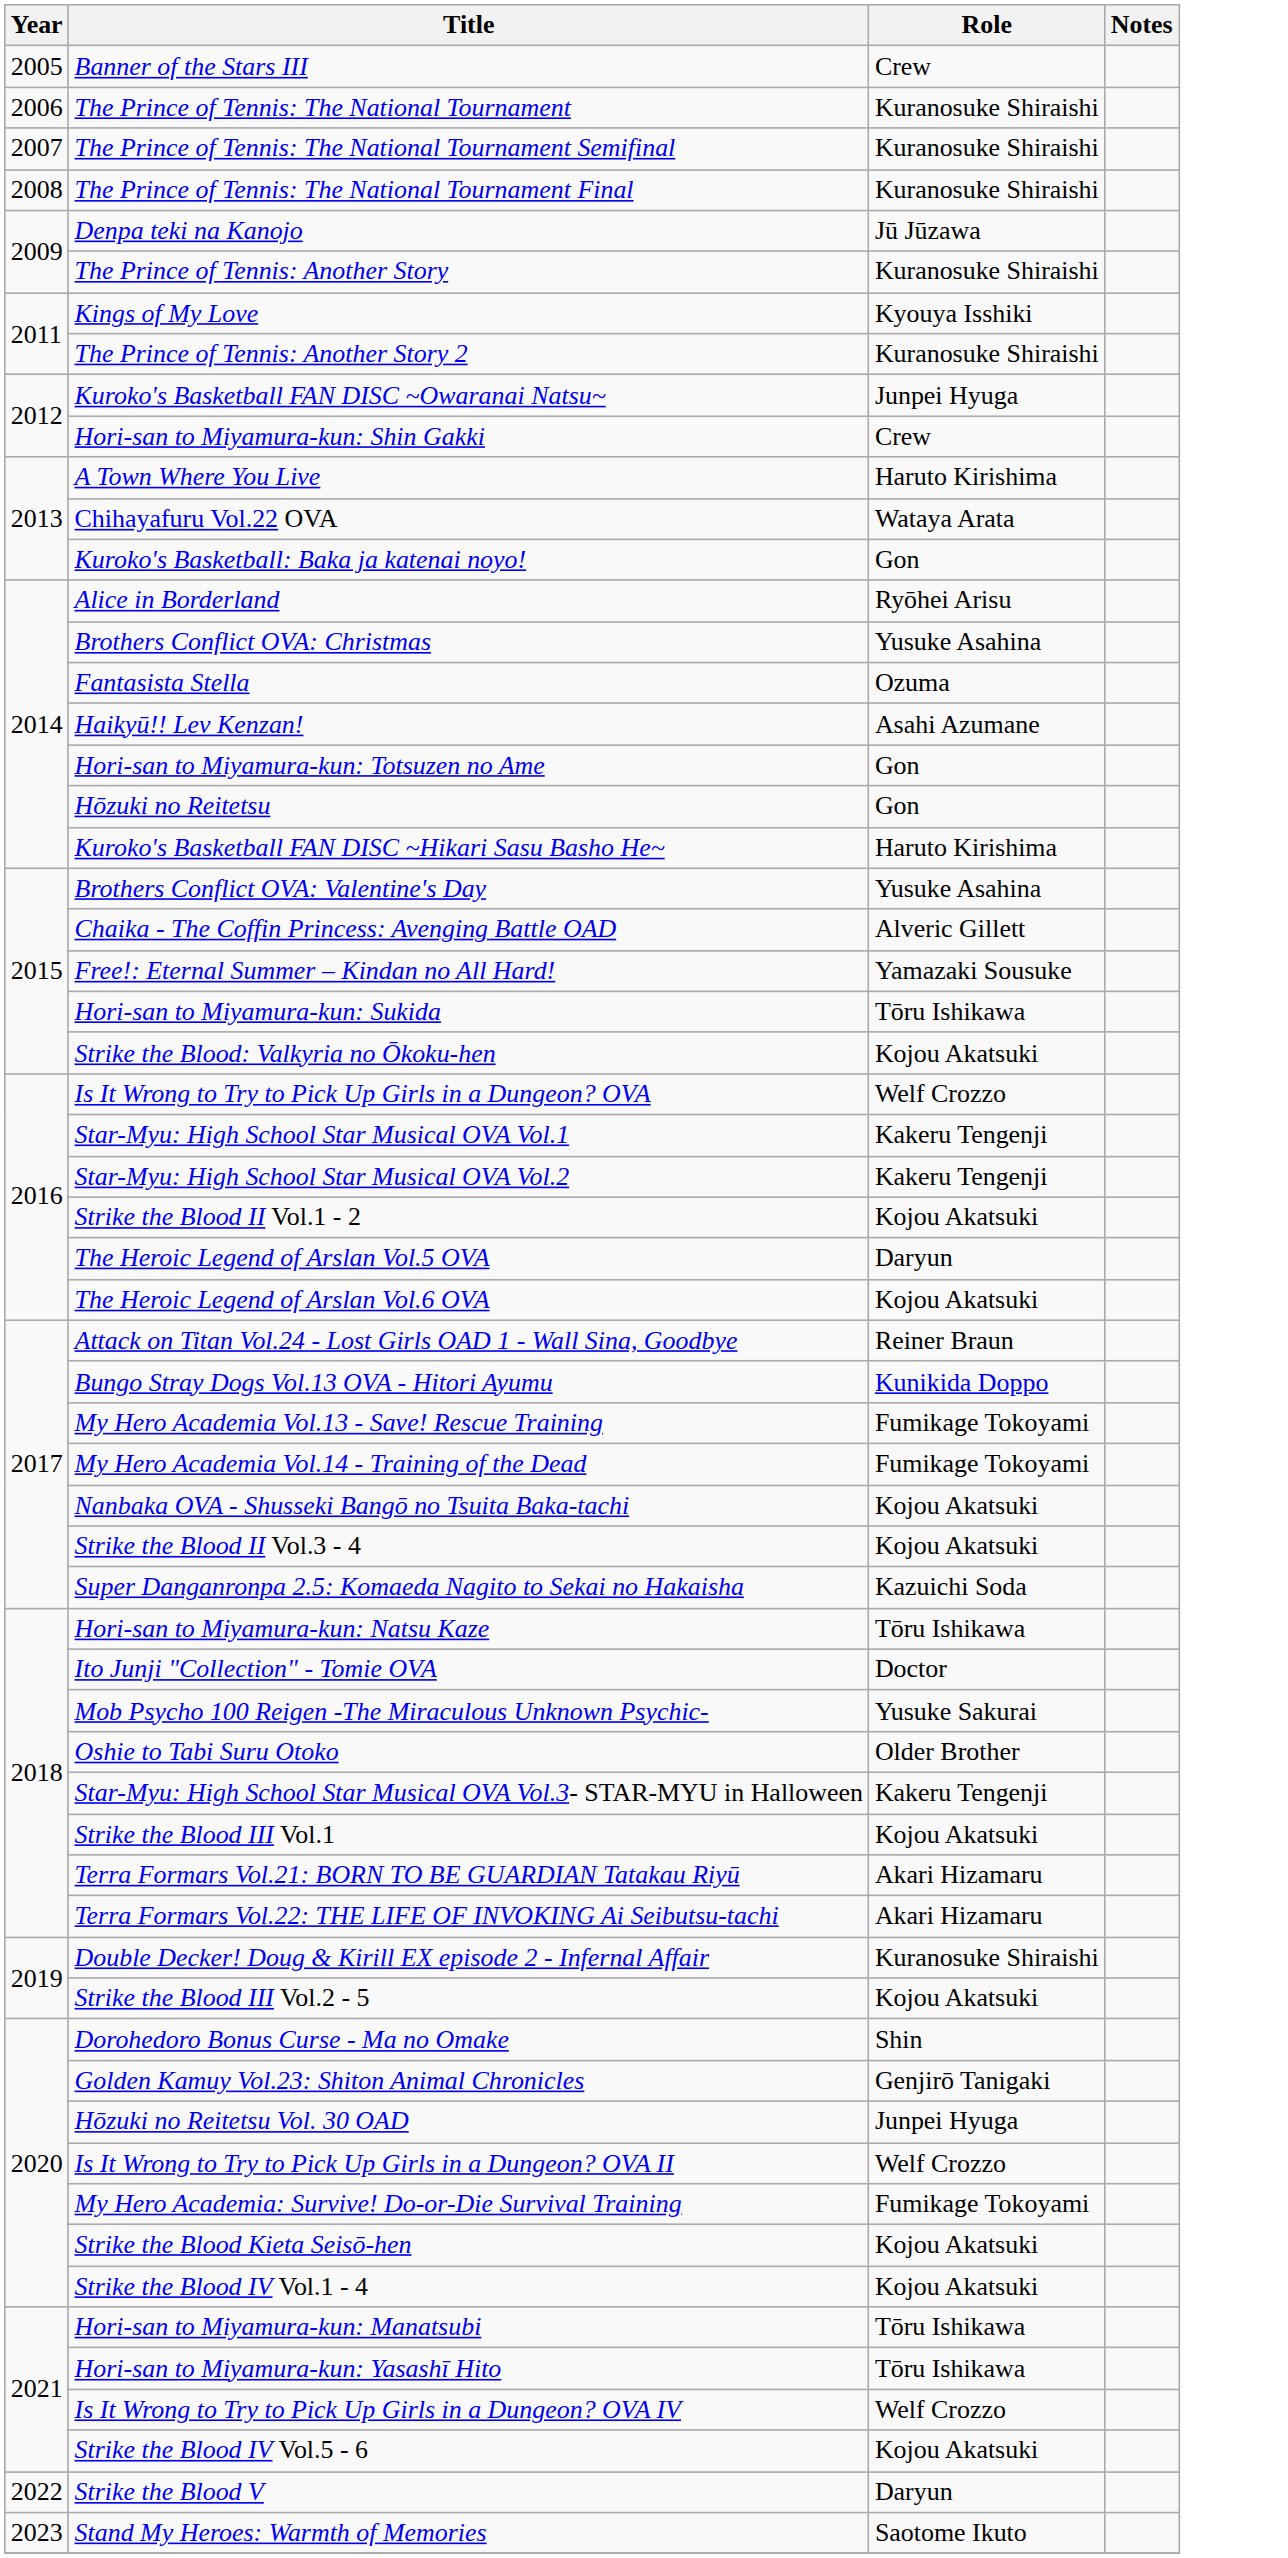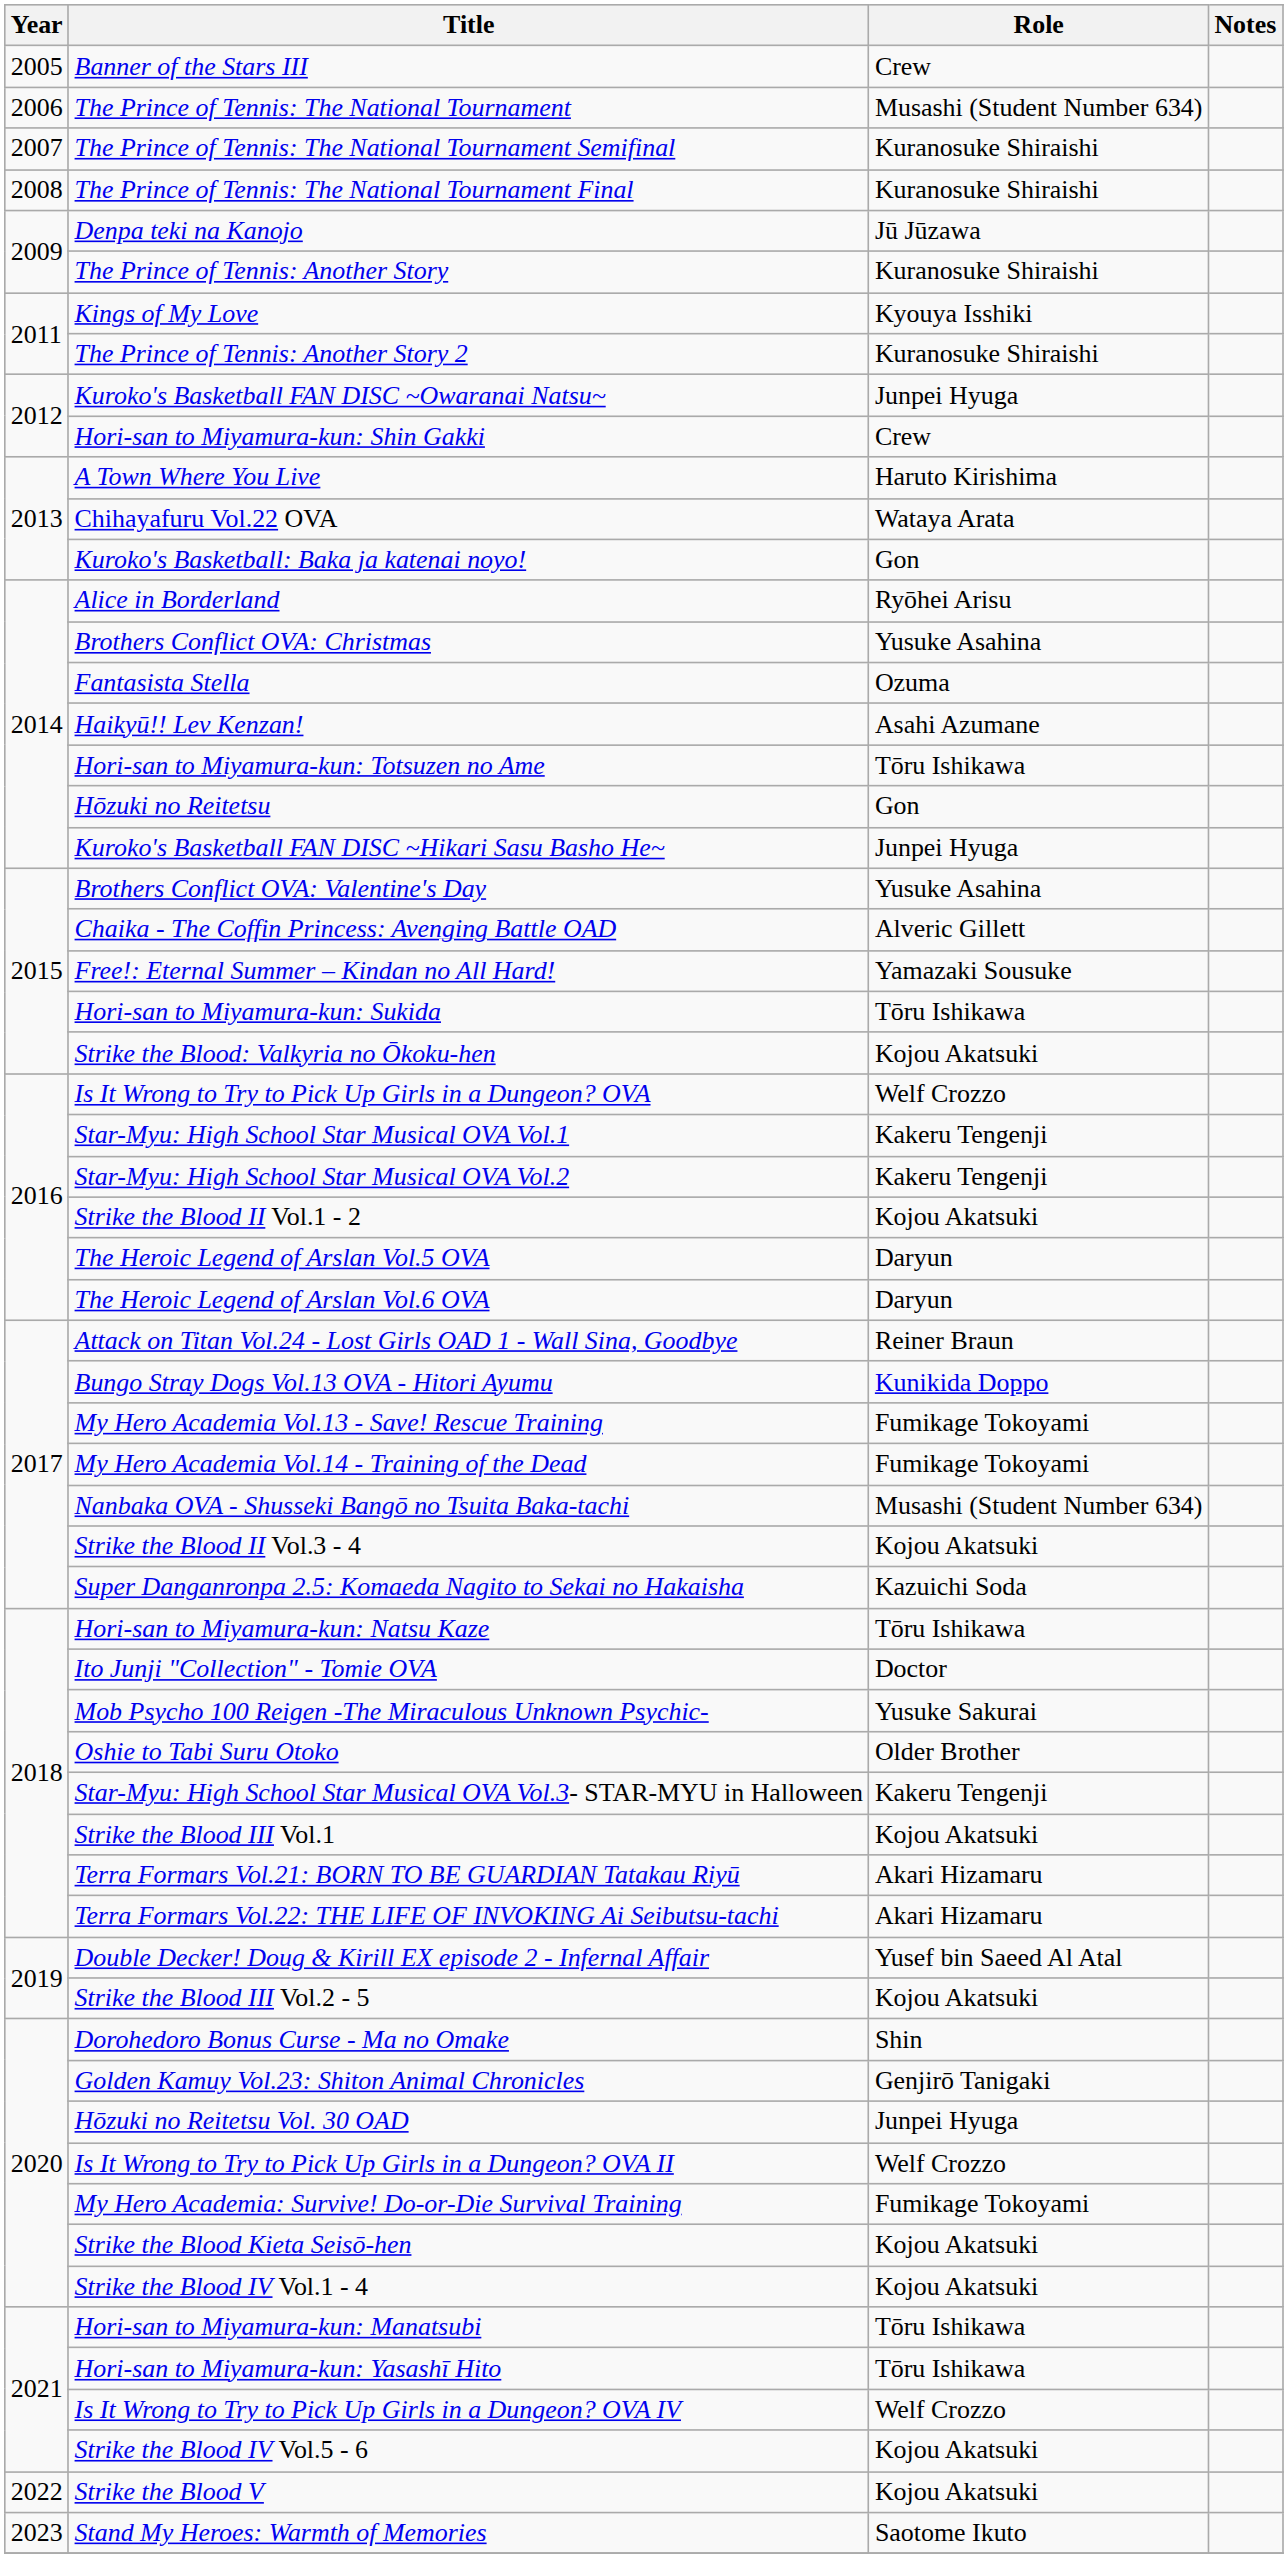 <table class="wikitable">
 <tr>
 <th>Year</th>
 <th>Title</th>
 <th>Role</th>
 <th>Notes</th>
 </tr>
 <tr>
 <td>2005</td>
 <td><em><a href='#'>Banner of the Stars III</a></em></td>
 <td>Crew</td>
 <td></td>
 </tr>
 <tr>
 <td>2006</td>
 <td><em><a href='#'>The Prince of Tennis: The National Tournament</a></em></td>
-<td>Kuranosuke Shiraishi</td>
+<td>Musashi (Student Number 634)</td>
 <td></td>
 </tr>
 <tr>
 <td>2007</td>
 <td><em><a href='#'>The Prince of Tennis: The National Tournament Semifinal</a></em></td>
 <td>Kuranosuke Shiraishi</td>
 <td></td>
 </tr>
 <tr>
 <td>2008</td>
 <td><em><a href='#'>The Prince of Tennis: The National Tournament Final</a></em></td>
 <td>Kuranosuke Shiraishi</td>
 <td></td>
 </tr>
 <tr>
 <td rowspan="2">2009</td>
 <td><em><a href='#'>Denpa teki na Kanojo</a></em></td>
 <td>Jū Jūzawa</td>
 <td></td>
 </tr>
 <tr>
 <td><em><a href='#'>The Prince of Tennis: Another Story</a></em></td>
 <td>Kuranosuke Shiraishi</td>
 <td></td>
 </tr>
 <tr>
 <td rowspan="2">2011</td>
 <td><em><a href='#'>Kings of My Love</a></em></td>
 <td>Kyouya Isshiki</td>
 <td></td>
 </tr>
 <tr>
 <td><em><a href='#'>The Prince of Tennis: Another Story 2</a></em></td>
 <td>Kuranosuke Shiraishi</td>
 <td></td>
 </tr>
 <tr>
 <td rowspan="2">2012</td>
 <td><em><a href='#'>Kuroko's Basketball FAN DISC ~Owaranai Natsu~</a></em></td>
 <td>Junpei Hyuga</td>
 <td></td>
 </tr>
 <tr>
 <td><em><a href='#'>Hori-san to Miyamura-kun: Shin Gakki</a></em></td>
 <td>Crew</td>
 <td></td>
 </tr>
 <tr>
 <td rowspan="3">2013</td>
 <td><em><a href='#'>A Town Where You Live</a></em></td>
 <td>Haruto Kirishima</td>
 <td></td>
 </tr>
 <tr>
 <td><a href='#'>Chihayafuru Vol.22</a> OVA</td>
 <td>Wataya Arata</td>
 <td></td>
 </tr>
 <tr>
 <td><em><a href='#'>Kuroko's Basketball: Baka ja katenai noyo!</a></em></td>
 <td>Gon</td>
 <td></td>
 </tr>
 <tr>
 <td rowspan="7">2014</td>
 <td><em><a href='#'>Alice in Borderland</a></em></td>
 <td>Ryōhei Arisu</td>
 <td></td>
 </tr>
 <tr>
 <td><em><a href='#'>Brothers Conflict OVA: Christmas</a></em></td>
 <td>Yusuke Asahina</td>
 <td></td>
 </tr>
 <tr>
 <td><em><a href='#'>Fantasista Stella</a></em></td>
 <td>Ozuma</td>
 <td></td>
 </tr>
 <tr>
 <td><em><a href='#'>Haikyū!! Lev Kenzan!</a></em></td>
 <td>Asahi Azumane</td>
 <td></td>
 </tr>
 <tr>
 <td><em><a href='#'>Hori-san to Miyamura-kun: Totsuzen no Ame</a></em></td>
-<td>Gon</td>
+<td>Tōru Ishikawa</td>
 <td></td>
 </tr>
 <tr>
 <td><em><a href='#'>Hōzuki no Reitetsu</a></em></td>
 <td>Gon</td>
 <td></td>
 </tr>
 <tr>
 <td><em><a href='#'>Kuroko's Basketball FAN DISC ~Hikari Sasu Basho He~</a></em></td>
-<td>Haruto Kirishima</td>
+<td>Junpei Hyuga</td>
 <td></td>
 </tr>
 <tr>
 <td rowspan="5">2015</td>
 <td><em><a href='#'>Brothers Conflict OVA: Valentine's Day</a></em></td>
 <td>Yusuke Asahina</td>
 <td></td>
 </tr>
 <tr>
 <td><em><a href='#'>Chaika - The Coffin Princess: Avenging Battle OAD</a></em></td>
 <td>Alveric Gillett</td>
 <td></td>
 </tr>
 <tr>
 <td><em><a href='#'>Free!: Eternal Summer – Kindan no All Hard!</a></em></td>
 <td>Yamazaki Sousuke</td>
 <td></td>
 </tr>
 <tr>
 <td><em><a href='#'>Hori-san to Miyamura-kun: Sukida</a></em></td>
 <td>Tōru Ishikawa</td>
 <td></td>
 </tr>
 <tr>
 <td><em><a href='#'>Strike the Blood: Valkyria no Ōkoku-hen</a></em></td>
 <td>Kojou Akatsuki</td>
 <td></td>
 </tr>
 <tr>
 <td rowspan="6">2016</td>
 <td><em><a href='#'>Is It Wrong to Try to Pick Up Girls in a Dungeon? OVA</a></em></td>
 <td>Welf Crozzo</td>
 <td></td>
 </tr>
 <tr>
 <td><em><a href='#'>Star-Myu: High School Star Musical OVA Vol.1</a></em></td>
 <td>Kakeru Tengenji</td>
 <td></td>
 </tr>
 <tr>
 <td><em><a href='#'>Star-Myu: High School Star Musical OVA Vol.2</a></em></td>
 <td>Kakeru Tengenji</td>
 <td></td>
 </tr>
 <tr>
 <td><em><a href='#'>Strike the Blood II</a></em> Vol.1 - 2</td>
 <td>Kojou Akatsuki</td>
 <td></td>
 </tr>
 <tr>
 <td><em><a href='#'>The Heroic Legend of Arslan Vol.5 OVA</a></em></td>
 <td>Daryun</td>
 <td></td>
 </tr>
 <tr>
 <td><em><a href='#'>The Heroic Legend of Arslan Vol.6 OVA</a></em></td>
-<td>Kojou Akatsuki</td>
+<td>Daryun</td>
 <td></td>
 </tr>
 <tr>
 <td rowspan="7">2017</td>
 <td><em><a href='#'>Attack on Titan Vol.24 - Lost Girls OAD 1 - Wall Sina, Goodbye</a></em></td>
 <td>Reiner Braun</td>
 <td></td>
 </tr>
 <tr>
 <td><em><a href='#'>Bungo Stray Dogs Vol.13 OVA - Hitori Ayumu</a></em></td>
 <td><a href='#'>Kunikida Doppo</a></td>
 <td></td>
 </tr>
 <tr>
 <td><em><a href='#'>My Hero Academia Vol.13 - Save! Rescue Training</a></em></td>
 <td>Fumikage Tokoyami</td>
 <td></td>
 </tr>
 <tr>
 <td><em><a href='#'>My Hero Academia Vol.14 - Training of the Dead</a></em></td>
 <td>Fumikage Tokoyami</td>
 <td></td>
 </tr>
 <tr>
 <td><em><a href='#'>Nanbaka OVA - Shusseki Bangō no Tsuita Baka-tachi</a></em></td>
-<td>Kojou Akatsuki</td>
+<td>Musashi (Student Number 634)</td>
 <td></td>
 </tr>
 <tr>
 <td><em><a href='#'>Strike the Blood II</a></em> Vol.3 - 4</td>
 <td>Kojou Akatsuki</td>
 <td></td>
 </tr>
 <tr>
 <td><em><a href='#'>Super Danganronpa 2.5: Komaeda Nagito to Sekai no Hakaisha</a></em></td>
 <td>Kazuichi Soda</td>
 <td></td>
 </tr>
 <tr>
 <td rowspan="8">2018</td>
 <td><em><a href='#'>Hori-san to Miyamura-kun: Natsu Kaze</a></em></td>
 <td>Tōru Ishikawa</td>
 <td></td>
 </tr>
 <tr>
 <td><em><a href='#'>Ito Junji "Collection" - Tomie OVA</a></em></td>
 <td>Doctor</td>
 <td></td>
 </tr>
 <tr>
 <td><em><a href='#'>Mob Psycho 100 Reigen -The Miraculous Unknown Psychic-</a></em></td>
 <td>Yusuke Sakurai</td>
 <td></td>
 </tr>
 <tr>
 <td><em><a href='#'>Oshie to Tabi Suru Otoko</a></em></td>
 <td>Older Brother</td>
 <td></td>
 </tr>
 <tr>
 <td><em><a href='#'>Star-Myu: High School Star Musical OVA Vol.3</a></em>- STAR-MYU in Halloween</td>
 <td>Kakeru Tengenji</td>
 <td></td>
 </tr>
 <tr>
 <td><em><a href='#'>Strike the Blood III</a></em> Vol.1</td>
 <td>Kojou Akatsuki</td>
 <td></td>
 </tr>
 <tr>
 <td><em><a href='#'>Terra Formars Vol.21: BORN TO BE GUARDIAN Tatakau Riyū</a></em></td>
 <td>Akari Hizamaru</td>
 <td></td>
 </tr>
 <tr>
 <td><em><a href='#'>Terra Formars Vol.22: THE LIFE OF INVOKING Ai Seibutsu-tachi</a></em></td>
 <td>Akari Hizamaru</td>
 <td></td>
 </tr>
 <tr>
 <td rowspan="2">2019</td>
 <td><em><a href='#'>Double Decker! Doug & Kirill EX episode 2 - Infernal Affair</a></em></td>
-<td>Kuranosuke Shiraishi</td>
+<td>Yusef bin Saeed Al Atal</td>
 <td></td>
 </tr>
 <tr>
 <td><em><a href='#'>Strike the Blood III</a></em> Vol.2 - 5</td>
 <td>Kojou Akatsuki</td>
 <td></td>
 </tr>
 <tr>
 <td rowspan="7">2020</td>
 <td><em><a href='#'>Dorohedoro Bonus Curse - Ma no Omake</a></em></td>
 <td>Shin</td>
 <td></td>
 </tr>
 <tr>
 <td><em><a href='#'>Golden Kamuy Vol.23: Shiton Animal Chronicles</a></em></td>
 <td>Genjirō Tanigaki</td>
 <td></td>
 </tr>
 <tr>
 <td><em><a href='#'>Hōzuki no Reitetsu Vol. 30 OAD</a></em></td>
 <td>Junpei Hyuga</td>
 <td></td>
 </tr>
 <tr>
 <td><em><a href='#'>Is It Wrong to Try to Pick Up Girls in a Dungeon? OVA II</a></em></td>
 <td>Welf Crozzo</td>
 <td></td>
 </tr>
 <tr>
 <td><em><a href='#'>My Hero Academia: Survive! Do-or-Die Survival Training</a></em></td>
 <td>Fumikage Tokoyami</td>
 <td></td>
 </tr>
 <tr>
 <td><em><a href='#'>Strike the Blood Kieta Seisō-hen</a></em></td>
 <td>Kojou Akatsuki</td>
 <td></td>
 </tr>
 <tr>
 <td><em><a href='#'>Strike the Blood IV</a></em> Vol.1 - 4</td>
 <td>Kojou Akatsuki</td>
 <td></td>
 </tr>
 <tr>
 <td rowspan="4">2021</td>
 <td><em><a href='#'>Hori-san to Miyamura-kun: Manatsubi</a></em></td>
 <td>Tōru Ishikawa</td>
 <td></td>
 </tr>
 <tr>
 <td><em><a href='#'>Hori-san to Miyamura-kun: Yasashī Hito</a></em></td>
 <td>Tōru Ishikawa</td>
 <td></td>
 </tr>
 <tr>
 <td><em><a href='#'>Is It Wrong to Try to Pick Up Girls in a Dungeon? OVA IV</a></em></td>
 <td>Welf Crozzo</td>
 <td></td>
 </tr>
 <tr>
 <td><em><a href='#'>Strike the Blood IV</a></em> Vol.5 - 6</td>
 <td>Kojou Akatsuki</td>
 <td></td>
 </tr>
 <tr>
 <td>2022</td>
 <td><em><a href='#'>Strike the Blood V</a></em></td>
-<td>Daryun</td>
+<td>Kojou Akatsuki</td>
 <td></td>
 </tr>
 <tr>
 <td>2023</td>
 <td><em><a href='#'>Stand My Heroes: Warmth of Memories</a></em></td>
 <td>Saotome Ikuto</td>
 <td></td>
 </tr>
 <tr>
 </tr>
 </table>
